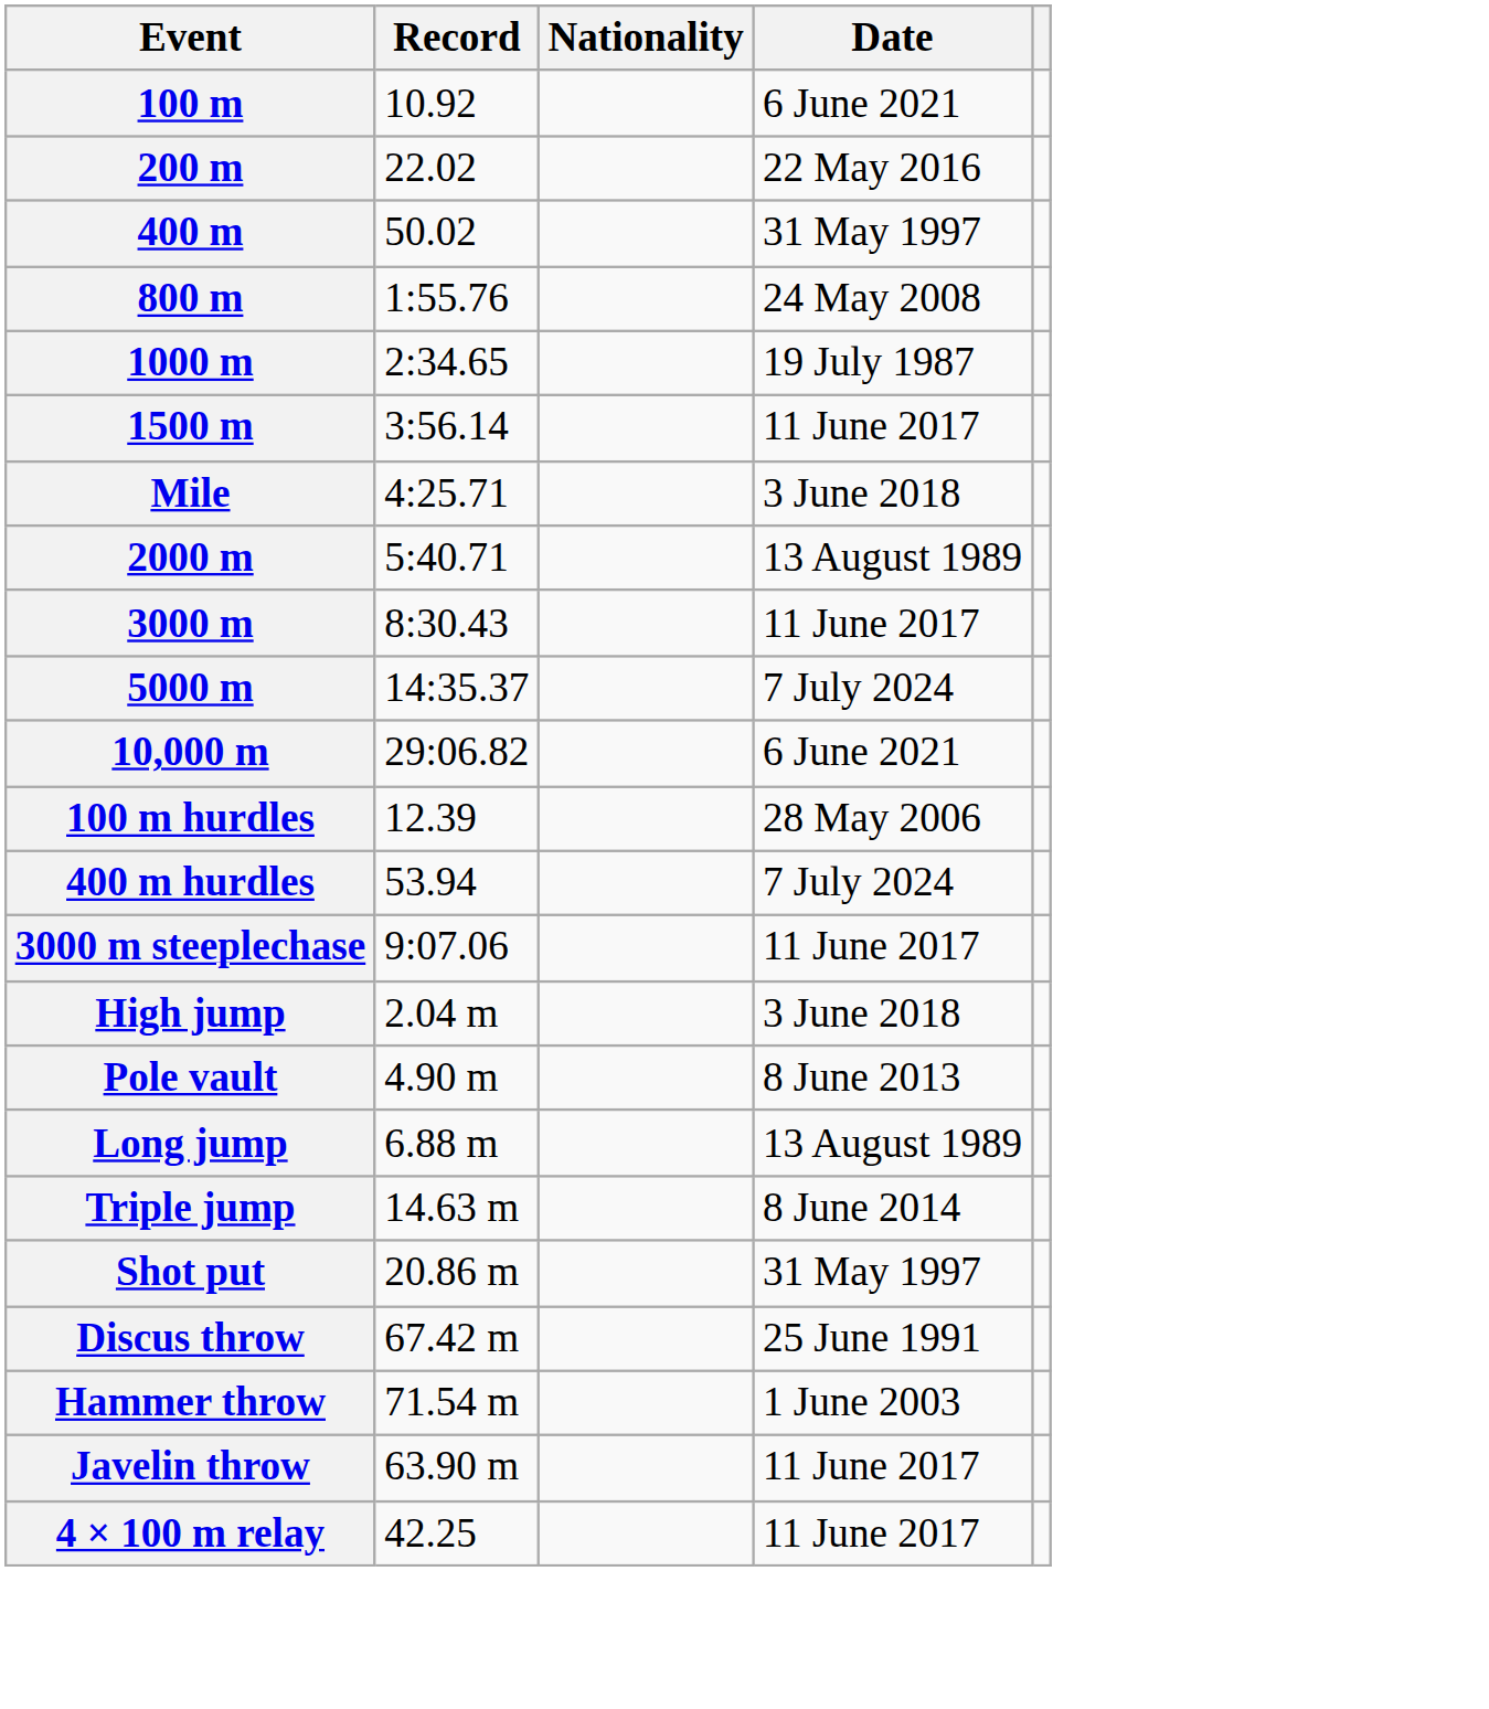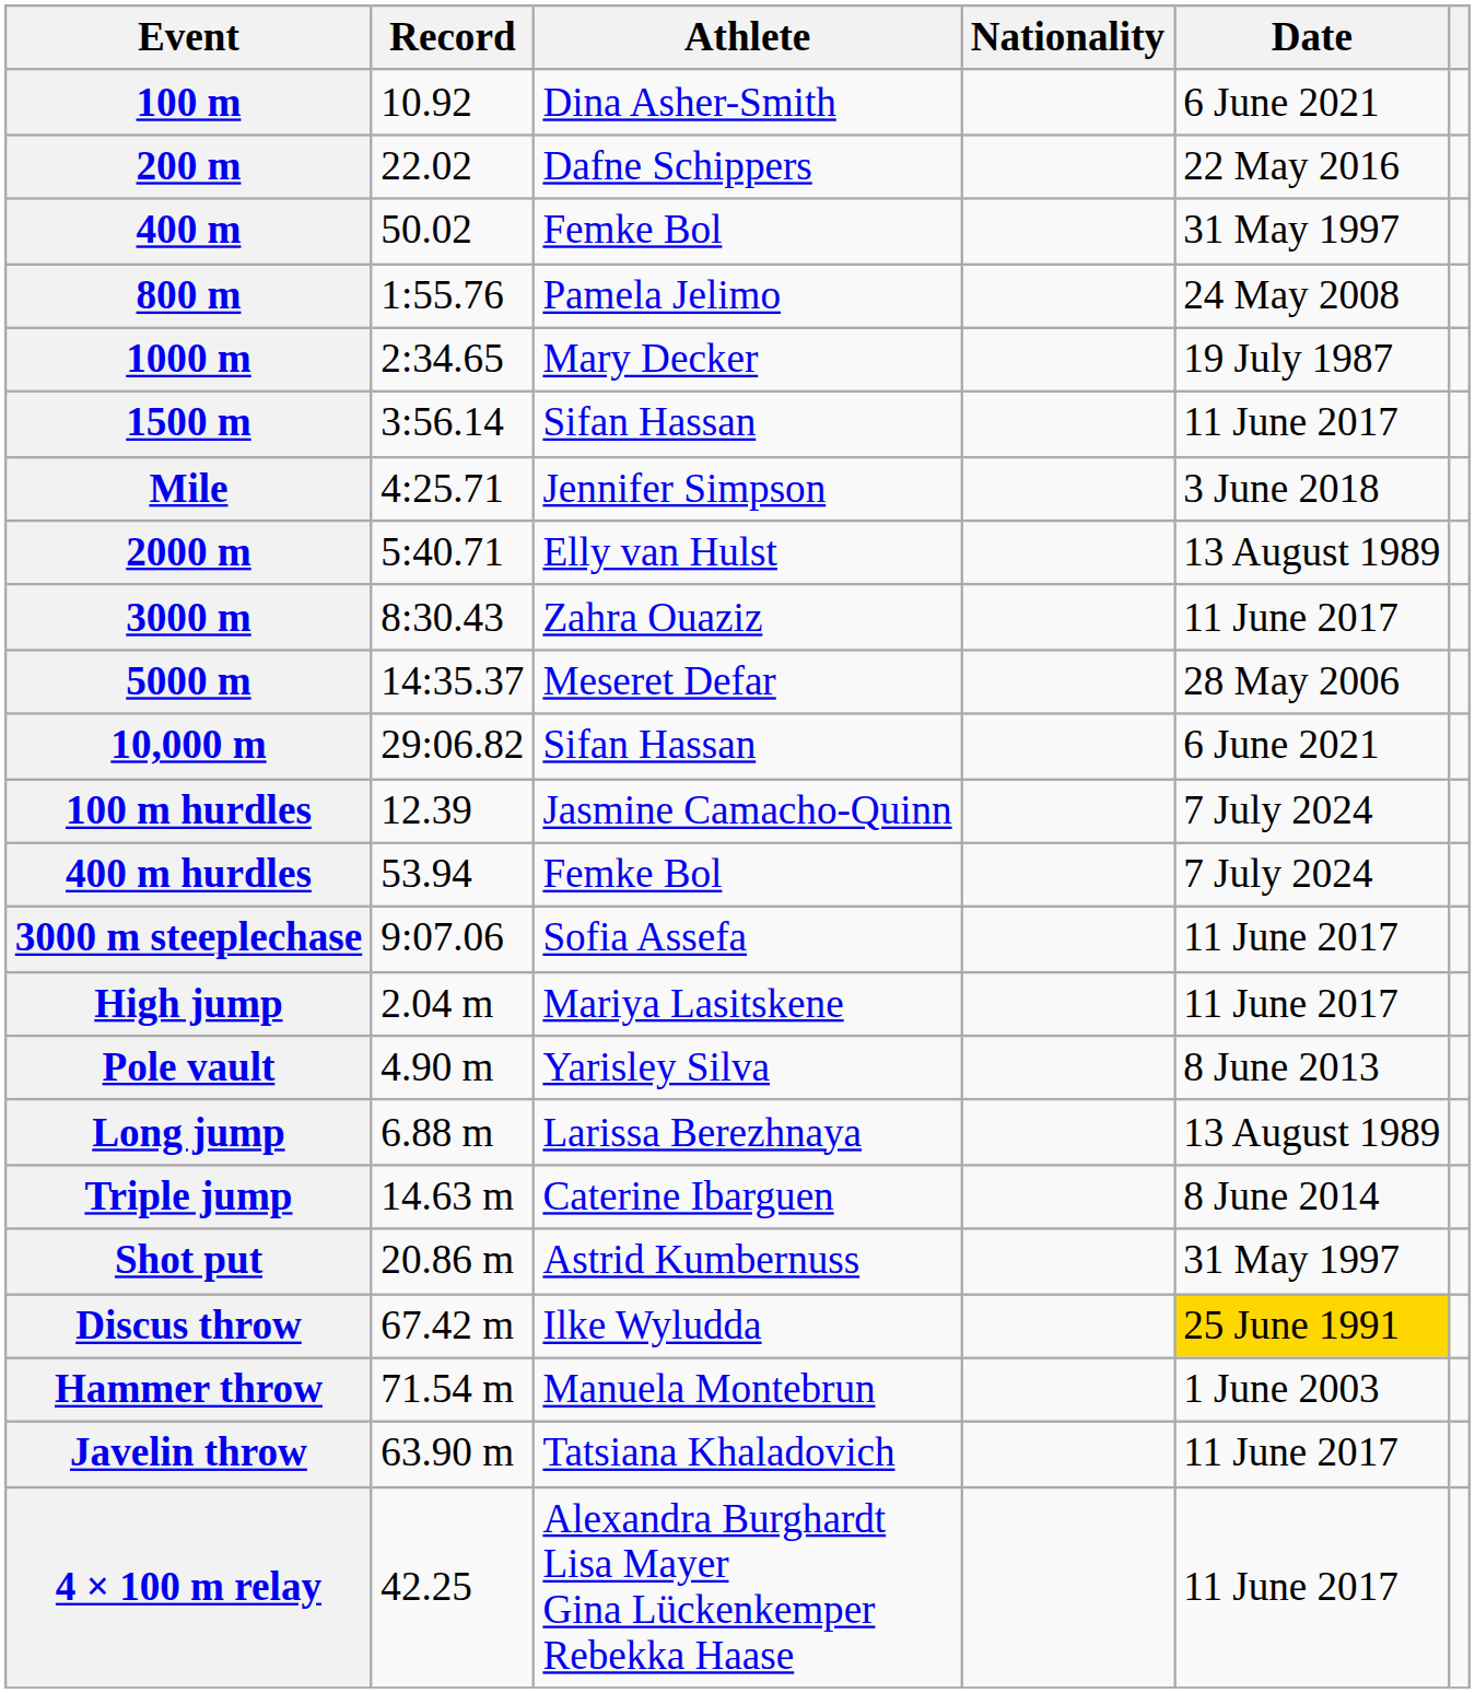 <table class="wikitable plainrowheaders sticky-header">
 <tr>
 <th scope="col">Event</th>
 <th scope="col">Record</th>
+<th scope="col">Athlete</th>
 <th scope="col">Nationality</th>
 <th scope="col">Date</th>
 <th scope="col"></th>
 </tr>
 <tr>
 <th scope="row"><a href='#'>100 m</a></th>
 <td>10.92 </td>
+<td><a href='#'>Dina Asher-Smith</a></td>
 <td></td>
 <td>6 June 2021</td>
 <td></td>
 </tr>
 <tr>
 <th scope="row"><a href='#'>200 m</a></th>
 <td>22.02 </td>
+<td><a href='#'>Dafne Schippers</a></td>
 <td></td>
 <td>22 May 2016</td>
 <td></td>
 </tr>
 <tr>
 <th scope="row"><a href='#'>400 m</a></th>
 <td>50.02</td>
+<td><a href='#'>Femke Bol</a></td>
 <td></td>
 <td>31 May 1997</td>
 <td></td>
 </tr>
 <tr>
 <th scope="row"><a href='#'>800 m</a></th>
 <td>1:55.76</td>
+<td><a href='#'>Pamela Jelimo</a></td>
 <td></td>
 <td>24 May 2008</td>
 <td></td>
 </tr>
 <tr>
 <th scope="row"><a href='#'>1000 m</a></th>
 <td>2:34.65</td>
+<td><a href='#'>Mary Decker</a></td>
 <td></td>
 <td>19 July 1987</td>
 <td></td>
 </tr>
 <tr>
 <th scope="row"><a href='#'>1500 m</a></th>
 <td>3:56.14</td>
+<td><a href='#'>Sifan Hassan</a></td>
 <td></td>
 <td>11 June 2017</td>
 <td></td>
 </tr>
 <tr>
 <th scope="row"><a href='#'>Mile</a></th>
 <td>4:25.71</td>
+<td><a href='#'>Jennifer Simpson</a></td>
 <td></td>
 <td>3 June 2018</td>
 <td></td>
 </tr>
 <tr>
 <th scope="row"><a href='#'>2000 m</a></th>
 <td>5:40.71</td>
+<td><a href='#'>Elly van Hulst</a></td>
 <td></td>
 <td>13 August 1989</td>
 <td></td>
 </tr>
 <tr>
 <th scope="row"><a href='#'>3000 m</a></th>
 <td>8:30.43</td>
+<td><a href='#'>Zahra Ouaziz</a></td>
 <td></td>
 <td>11 June 2017</td>
 <td></td>
 </tr>
 <tr>
 <th scope="row"><a href='#'>5000 m</a></th>
 <td>14:35.37</td>
+<td><a href='#'>Meseret Defar</a></td>
 <td></td>
-<td>7 July 2024</td>
+<td>28 May 2006</td>
 <td></td>
 </tr>
 <tr>
 <th scope="row"><a href='#'>10,000 m</a></th>
 <td>29:06.82</td>
+<td><a href='#'>Sifan Hassan</a></td>
 <td></td>
 <td>6 June 2021</td>
 <td></td>
 </tr>
 <tr>
 <th scope="row"><a href='#'>100 m hurdles</a></th>
 <td>12.39 </td>
+<td><a href='#'>Jasmine Camacho-Quinn</a></td>
 <td></td>
-<td>28 May 2006</td>
+<td>7 July 2024</td>
 <td></td>
 </tr>
 <tr>
 <th scope="row"><a href='#'>400 m hurdles</a></th>
 <td>53.94</td>
+<td><a href='#'>Femke Bol</a></td>
 <td></td>
 <td>7 July 2024</td>
 <td></td>
 </tr>
 <tr>
 <th scope="row"><a href='#'>3000 m steeplechase</a></th>
 <td>9:07.06</td>
+<td><a href='#'>Sofia Assefa</a></td>
 <td></td>
 <td>11 June 2017</td>
 <td></td>
 </tr>
 <tr>
 <th scope="row"><a href='#'>High jump</a></th>
 <td>2.04 m</td>
+<td><a href='#'>Mariya Lasitskene</a></td>
 <td></td>
-<td>3 June 2018</td>
+<td>11 June 2017</td>
 <td></td>
 </tr>
 <tr>
 <th scope="row"><a href='#'>Pole vault</a></th>
 <td>4.90 m</td>
+<td><a href='#'>Yarisley Silva</a></td>
 <td></td>
 <td>8 June 2013</td>
 <td></td>
 </tr>
 <tr>
 <th scope="row"><a href='#'>Long jump</a></th>
 <td>6.88 m </td>
+<td><a href='#'>Larissa Berezhnaya</a></td>
 <td></td>
 <td>13 August 1989</td>
 <td></td>
 </tr>
 <tr>
 <th scope="row"><a href='#'>Triple jump</a></th>
 <td>14.63 m </td>
+<td><a href='#'>Caterine Ibarguen</a></td>
 <td></td>
 <td>8 June 2014</td>
 <td></td>
 </tr>
 <tr>
 <th scope="row"><a href='#'>Shot put</a></th>
 <td>20.86 m</td>
+<td><a href='#'>Astrid Kumbernuss</a></td>
 <td></td>
 <td>31 May 1997</td>
 <td></td>
 </tr>
 <tr>
 <th scope="row"><a href='#'>Discus throw</a></th>
 <td>67.42 m</td>
+<td><a href='#'>Ilke Wyludda</a></td>
 <td></td>
-<td>25 June 1991</td>
+<td style="background: gold;">25 June 1991</td>
 <td></td>
 </tr>
 <tr>
 <th scope="row"><a href='#'>Hammer throw</a></th>
 <td>71.54 m</td>
+<td><a href='#'>Manuela Montebrun</a></td>
 <td></td>
 <td>1 June 2003</td>
 <td></td>
 </tr>
 <tr>
 <th scope="row"><a href='#'>Javelin throw</a></th>
 <td>63.90 m</td>
+<td><a href='#'>Tatsiana Khaladovich</a></td>
 <td></td>
 <td>11 June 2017</td>
 <td></td>
 </tr>
 <tr>
 <th scope="row"><a href='#'>4 × 100 m relay</a></th>
 <td>42.25</td>
+<td><a href='#'>Alexandra Burghardt</a><br><a href='#'>Lisa Mayer</a><br><a href='#'>Gina Lückenkemper</a><br><a href='#'>Rebekka Haase</a></td>
 <td></td>
 <td>11 June 2017</td>
 <td></td>
 </tr>
 </table>
